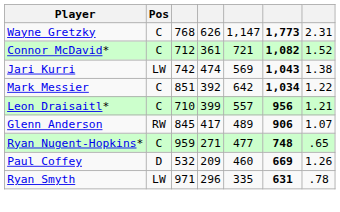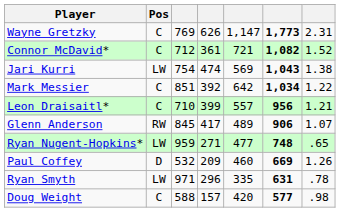 <table class="wikitable" style="text-align:center;">
 <tr>
 <th>Player</th>
 <th>Pos</th>
 <th></th>
 <th></th>
 <th></th>
 <th></th>
 <th></th>
 </tr>
 <tr>
 <td style="text-align:left;"><a href='#'>Wayne Gretzky</a></td>
 <td>C</td>
-<td>768</td>
+<td>769</td>
 <td>626</td>
 <td>1,147</td>
 <td><strong>1,773</strong></td>
 <td>2.31</td>
 </tr>
 <tr style="background:#cfc;">
 <td style="text-align:left;"><a href='#'>Connor McDavid</a>*</td>
 <td>C</td>
 <td>712</td>
 <td>361</td>
 <td>721</td>
 <td><strong>1,082</strong></td>
 <td>1.52</td>
 </tr>
 <tr>
 <td style="text-align:left;"><a href='#'>Jari Kurri</a></td>
 <td>LW</td>
-<td>742</td>
+<td>754</td>
 <td>474</td>
 <td>569</td>
 <td><strong>1,043</strong></td>
 <td>1.38</td>
 </tr>
 <tr>
 <td style="text-align:left;"><a href='#'>Mark Messier</a></td>
 <td>C</td>
 <td>851</td>
 <td>392</td>
 <td>642</td>
 <td><strong>1,034</strong></td>
 <td>1.22</td>
 </tr>
 <tr style="background:#cfc;">
 <td style="text-align:left;"><a href='#'>Leon Draisaitl</a>*</td>
 <td>C</td>
 <td>710</td>
 <td>399</td>
 <td>557</td>
 <td><strong>956</strong></td>
 <td>1.21</td>
 </tr>
 <tr>
 <td style="text-align:left;"><a href='#'>Glenn Anderson</a></td>
 <td>RW</td>
 <td>845</td>
 <td>417</td>
 <td>489</td>
 <td><strong>906</strong></td>
 <td>1.07</td>
 </tr>
 <tr style="background:#cfc;">
 <td style="text-align:left;"><a href='#'>Ryan Nugent-Hopkins</a>*</td>
-<td>C</td>
+<td>LW</td>
 <td>959</td>
 <td>271</td>
 <td>477</td>
 <td><strong>748</strong></td>
 <td>.65</td>
 </tr>
 <tr>
 <td style="text-align:left;"><a href='#'>Paul Coffey</a></td>
 <td>D</td>
 <td>532</td>
 <td>209</td>
 <td>460</td>
 <td><strong>669</strong></td>
 <td>1.26</td>
 </tr>
 <tr>
 <td style="text-align:left;"><a href='#'>Ryan Smyth</a></td>
 <td>LW</td>
 <td>971</td>
 <td>296</td>
 <td>335</td>
 <td><strong>631</strong></td>
 <td>.78</td>
 </tr>
+<tr>
+<td style="text-align:left;"><a href='#'>Doug Weight</a></td>
+<td>C</td>
+<td>588</td>
+<td>157</td>
+<td>420</td>
+<td><strong>577</strong></td>
+<td>.98</td>
+</tr>
 </table>
